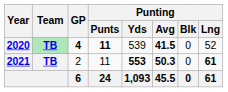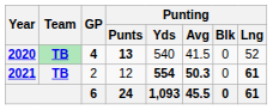 <table class="wikitable" style="text-align:center">
 <tr>
 <th rowspan="2">Year</th>
 <th rowspan="2">Team</th>
 <th rowspan="2">GP</th>
 <th colspan="6">Punting</th>
 </tr>
 <tr>
 <th>Punts</th>
 <th>Yds</th>
 <th>Avg</th>
 <th>Blk</th>
 <th>Lng</th>
 </tr>
 <tr>
 <th><a href='#'>2020</a></th>
 <th style="background:#afe6ba; width:3em;"><a href='#'>TB</a></th>
 <td><strong>4</strong></td>
-<td><strong>11</strong></td>
-<td>539</td>
-<td><strong>41.5</strong></td>
+<td><strong>13</strong></td>
+<td>540</td>
+<td>41.5</td>
 <td>0</td>
 <td>52</td>
 </tr>
 <tr>
 <th><a href='#'>2021</a></th>
 <th><a href='#'>TB</a></th>
 <td>2</td>
-<td>11</td>
-<td><strong>553</strong></td>
+<td>12</td>
+<td><strong>554</strong></td>
 <td><strong>50.3</strong></td>
 <td>0</td>
 <td><strong>61</strong></td>
 </tr>
 <tr>
 <th colspan="2"></th>
 <th>6</th>
 <th>24</th>
 <th>1,093</th>
 <th>45.5</th>
 <th>0</th>
 <th>61</th>
 </tr>
 </table>
